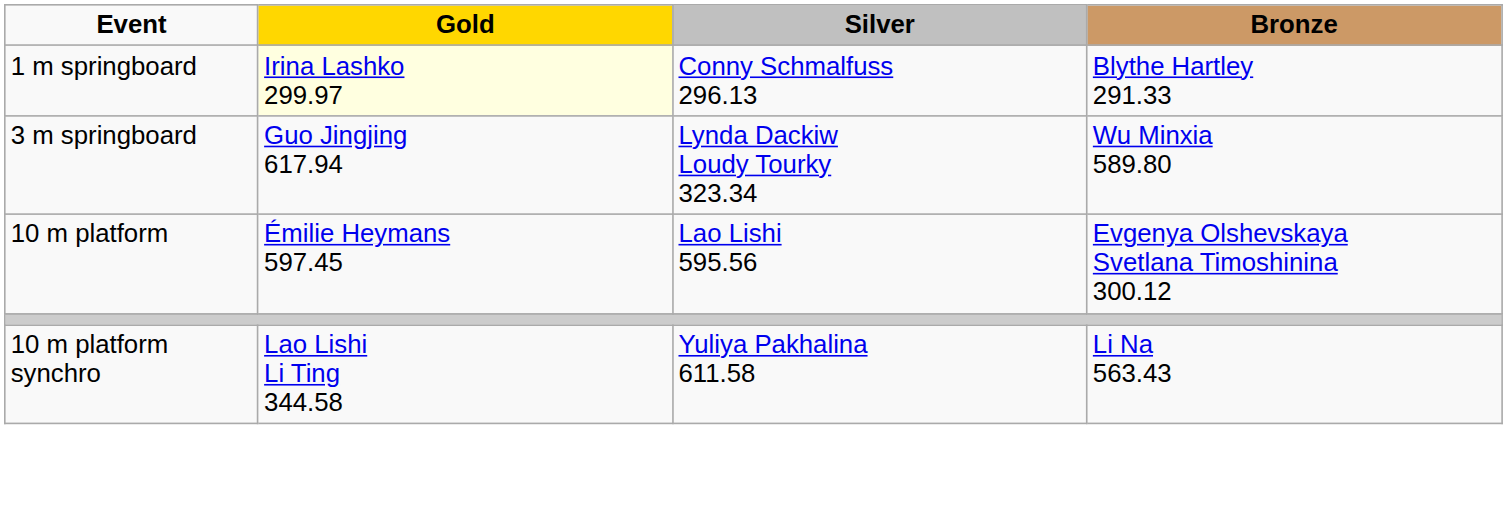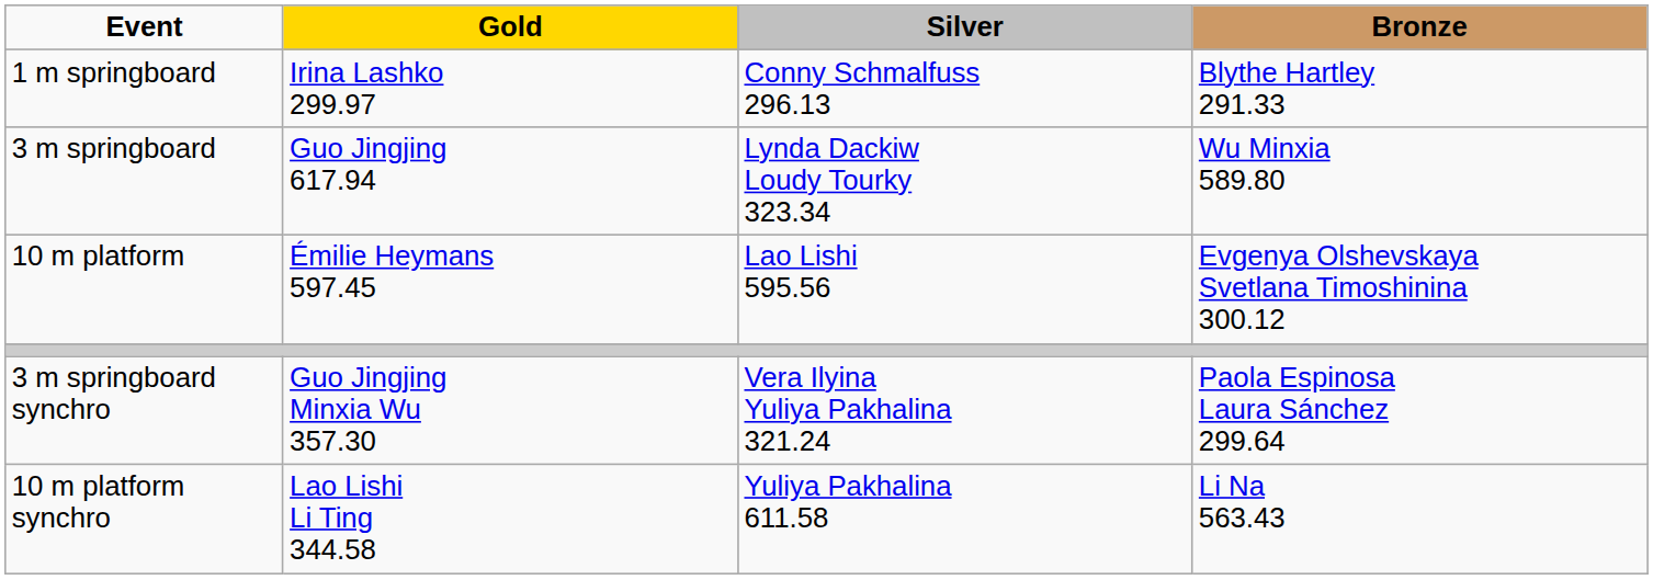 <table class="wikitable" style="text-align:left">
 <tr align="center">
 <td width=150><strong>Event</strong></td>
 <td width=250 bgcolor=gold><strong>Gold</strong></td>
 <td width=250 bgcolor=silver><strong>Silver</strong></td>
 <td width=250 bgcolor=CC9966><strong>Bronze</strong></td>
 </tr>
 <tr valign="top">
 <td>1 m springboard<br><div></div></td>
-<td style="background: lightyellow;"> <a href='#'>Irina Lashko</a><br>299.97</td>
+<td> <a href='#'>Irina Lashko</a><br>299.97</td>
 <td> <a href='#'>Conny Schmalfuss</a><br>296.13</td>
 <td> <a href='#'>Blythe Hartley</a><br>291.33</td>
 </tr>
 <tr valign="top">
 <td>3 m springboard<br><div></div></td>
 <td> <a href='#'>Guo Jingjing</a><br>617.94</td>
 <td> <a href='#'>Lynda Dackiw</a><br> <a href='#'>Loudy Tourky</a><br>323.34</td>
 <td> <a href='#'>Wu Minxia</a><br>589.80</td>
 </tr>
 <tr valign="top">
 <td>10 m platform<br><div></div></td>
 <td> <a href='#'>Émilie Heymans</a><br>597.45</td>
 <td> <a href='#'>Lao Lishi</a><br>595.56</td>
 <td> <a href='#'>Evgenya Olshevskaya</a><br> <a href='#'>Svetlana Timoshinina</a><br>300.12</td>
 </tr>
 <tr bgcolor="#cccccc">
 <td colspan=4></td>
 </tr>
 <tr valign="top">
+<td>3 m springboard synchro<br><div></div></td>
+<td> <a href='#'>Guo Jingjing</a><br> <a href='#'>Minxia Wu</a><br>357.30</td>
+<td> <a href='#'>Vera Ilyina</a><br> <a href='#'>Yuliya Pakhalina</a><br>321.24</td>
+<td> <a href='#'>Paola Espinosa</a><br> <a href='#'>Laura Sánchez</a><br>299.64</td>
+</tr>
+<tr valign="top">
 <td>10 m platform synchro<br><div></div></td>
 <td> <a href='#'>Lao Lishi</a><br> <a href='#'>Li Ting</a><br>344.58</td>
 <td> <a href='#'>Yuliya Pakhalina</a><br>611.58</td>
 <td> <a href='#'>Li Na</a><br>563.43</td>
 </tr>
 </table>
